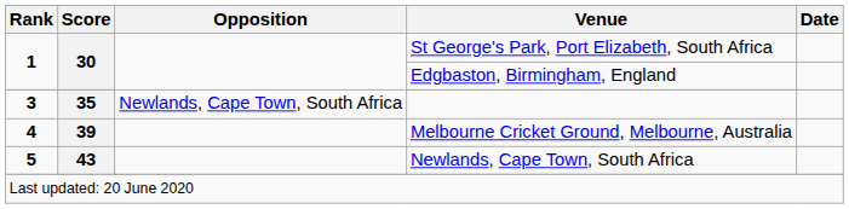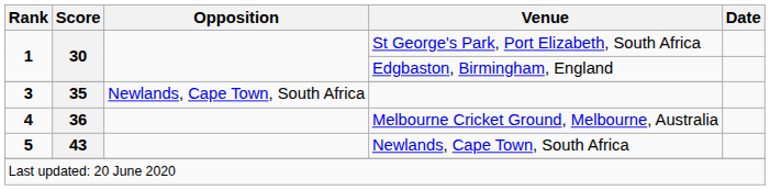 <table class="wikitable plainrowheaders sortable">
 <tr>
 <th scope=col>Rank</th>
 <th scope=col>Score</th>
 <th scope=col>Opposition</th>
 <th scope=col>Venue</th>
 <th scope=col>Date</th>
 </tr>
 <tr>
 <td align=center rowspan=2><strong>1</strong></td>
 <th scope=row style=text-align:center; rowspan=2>30</th>
 <td rowspan=3></td>
 <td><a href='#'>St George's Park</a>, <a href='#'>Port Elizabeth</a>, South Africa</td>
 <td></td>
 </tr>
 <tr>
 <td><a href='#'>Edgbaston</a>, <a href='#'>Birmingham</a>, England</td>
 <td></td>
 </tr>
 <tr>
 </tr>
 <tr>
 <td align=center><strong>3</strong></td>
 <th scope=row style=text-align:center;>35</th>
 <td><a href='#'>Newlands</a>, <a href='#'>Cape Town</a>, South Africa</td>
 <td></td>
 </tr>
 <tr>
 <td align=center><strong>4</strong></td>
-<th scope=row style=text-align:center;>39</th>
+<th scope=row style=text-align:center;>36</th>
 <td></td>
 <td><a href='#'>Melbourne Cricket Ground</a>, <a href='#'>Melbourne</a>, Australia</td>
 <td></td>
 </tr>
 <tr>
 <td align=center><strong>5</strong></td>
 <th scope=row style=text-align:center;>43</th>
 <td></td>
 <td><a href='#'>Newlands</a>, <a href='#'>Cape Town</a>, South Africa</td>
 <td></td>
 </tr>
 <tr>
 </tr>
 <tr class=sortbottom>
 <td colspan=5><small>Last updated: 20 June 2020</small></td>
 </tr>
 </table>
